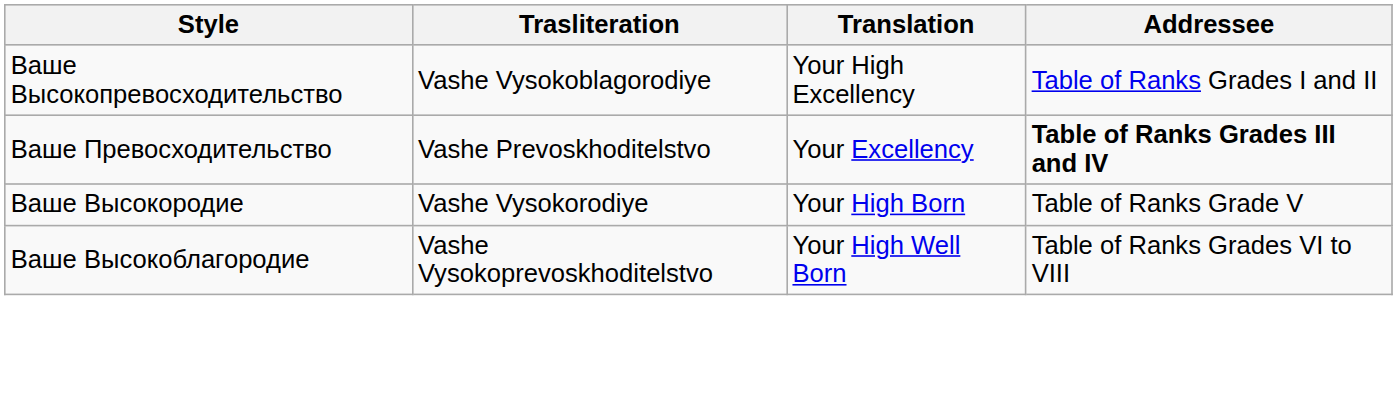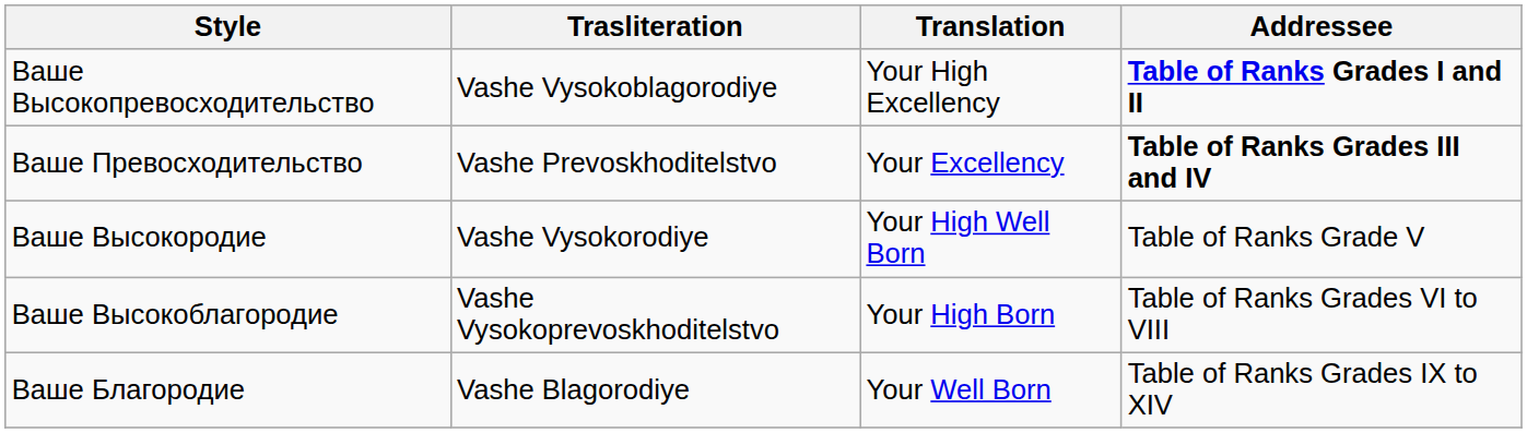 <table class="wikitable">
 <tr>
 <th scope="col">Style</th>
 <th scope="col">Trasliteration</th>
 <th scope="col">Translation</th>
 <th scope="col">Addressee</th>
 </tr>
 <tr>
 <td>Ваше Высокопревосходительство</td>
 <td>Vashe Vysokoblagorodiye</td>
 <td>Your High Excellency</td>
-<td><a href='#'>Table of Ranks</a> Grades I and II</td>
+<td><strong><a href='#'>Table of Ranks</a> Grades I and II</strong></td>
 </tr>
 <tr>
 <td>Ваше Превосходительство</td>
 <td>Vashe Prevoskhoditelstvo</td>
 <td>Your <a href='#'>Excellency</a></td>
 <td><strong>Table of Ranks Grades III and IV</strong></td>
 </tr>
 <tr>
 <td>Ваше Высокородие</td>
 <td>Vashe Vysokorodiye</td>
-<td>Your <a href='#'>High Born</a></td>
+<td>Your <a href='#'>High Well Born</a></td>
 <td>Table of Ranks Grade V</td>
 </tr>
 <tr>
 <td>Ваше Высокоблагородие</td>
 <td>Vashe Vysokoprevoskhoditelstvo</td>
-<td>Your <a href='#'>High Well Born</a></td>
+<td>Your <a href='#'>High Born</a></td>
 <td>Table of Ranks Grades VI to VIII</td>
 </tr>
+<tr>
+<td>Ваше Благородие</td>
+<td>Vashe Blagorodiye</td>
+<td>Your <a href='#'>Well Born</a></td>
+<td>Table of Ranks Grades IX to XIV</td>
+</tr>
 </table>
